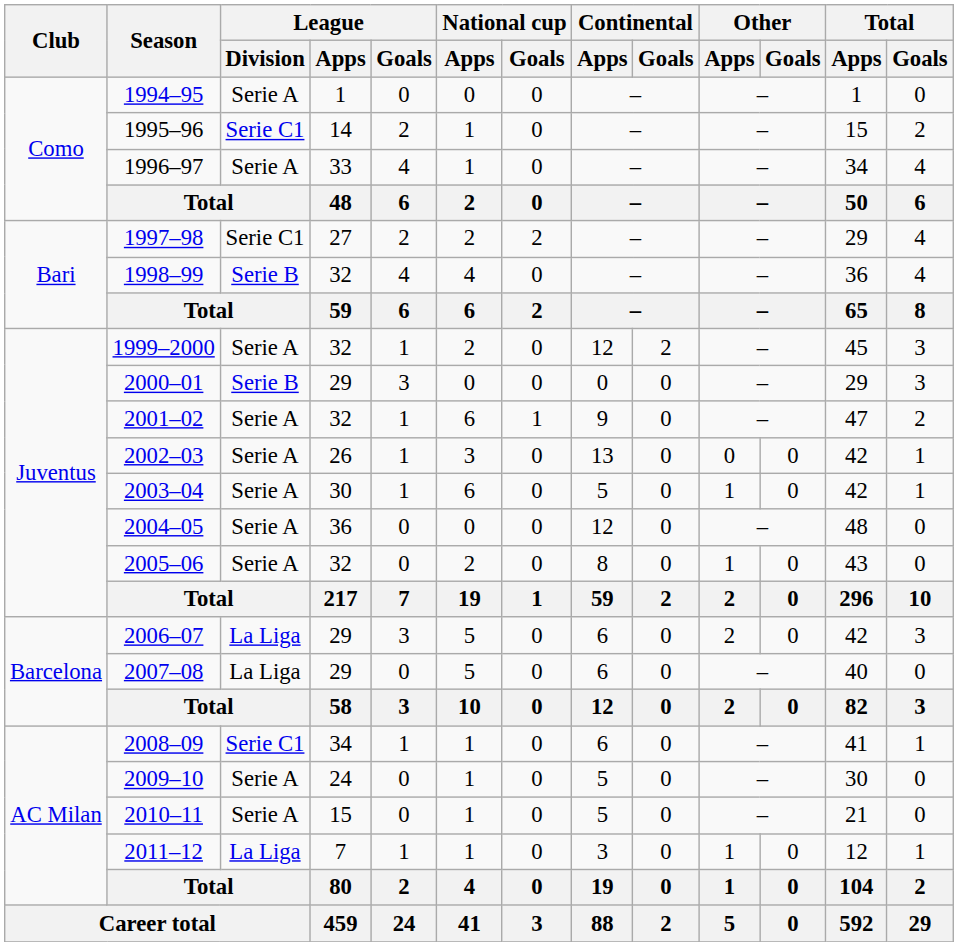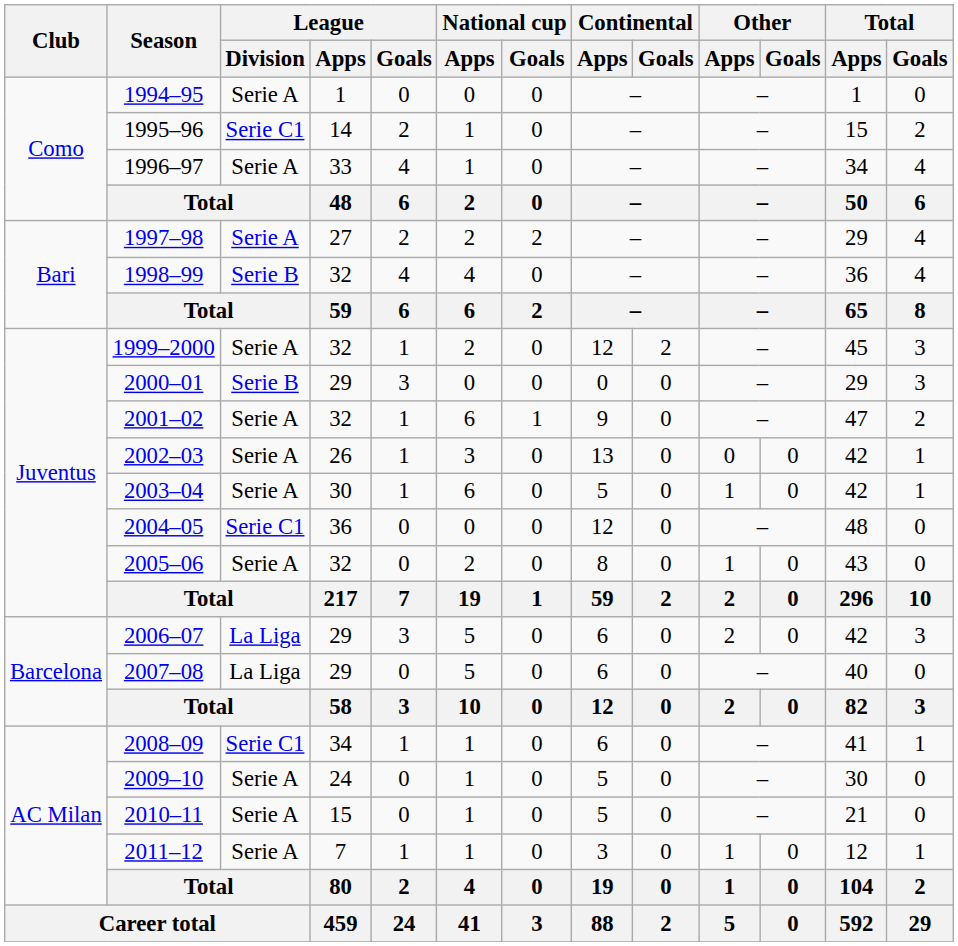 <table class="wikitable" style="text-align:center">
 <tr>
 <th rowspan="2">Club</th>
 <th rowspan="2">Season</th>
 <th colspan="3">League</th>
 <th colspan="2">National cup</th>
 <th colspan="2">Continental</th>
 <th colspan="2">Other</th>
 <th colspan="2">Total</th>
 </tr>
 <tr>
 <th>Division</th>
 <th>Apps</th>
 <th>Goals</th>
 <th>Apps</th>
 <th>Goals</th>
 <th>Apps</th>
 <th>Goals</th>
 <th>Apps</th>
 <th>Goals</th>
 <th>Apps</th>
 <th>Goals</th>
 </tr>
 <tr>
 <td rowspan="4"><a href='#'>Como</a></td>
 <td><a href='#'>1994–95</a></td>
 <td>Serie A</td>
 <td>1</td>
 <td>0</td>
 <td>0</td>
 <td>0</td>
 <td colspan="2">–</td>
 <td colspan="2">–</td>
 <td>1</td>
 <td>0</td>
 </tr>
 <tr>
 <td>1995–96</td>
 <td><a href='#'>Serie C1</a></td>
 <td>14</td>
 <td>2</td>
 <td>1</td>
 <td>0</td>
 <td colspan="2">–</td>
 <td colspan="2">–</td>
 <td>15</td>
 <td>2</td>
 </tr>
 <tr>
 <td>1996–97</td>
 <td>Serie A</td>
 <td>33</td>
 <td>4</td>
 <td>1</td>
 <td>0</td>
 <td colspan="2">–</td>
 <td colspan="2">–</td>
 <td>34</td>
 <td>4</td>
 </tr>
 <tr>
 <th colspan="2">Total</th>
 <th>48</th>
 <th>6</th>
 <th>2</th>
 <th>0</th>
 <th colspan="2">–</th>
 <th colspan="2">–</th>
 <th>50</th>
 <th>6</th>
 </tr>
 <tr>
 <td rowspan="3"><a href='#'>Bari</a></td>
 <td><a href='#'>1997–98</a></td>
-<td>Serie C1</td>
+<td><a href='#'>Serie A</a></td>
 <td>27</td>
 <td>2</td>
 <td>2</td>
 <td>2</td>
 <td colspan="2">–</td>
 <td colspan="2">–</td>
 <td>29</td>
 <td>4</td>
 </tr>
 <tr>
 <td><a href='#'>1998–99</a></td>
 <td><a href='#'>Serie B</a></td>
 <td>32</td>
 <td>4</td>
 <td>4</td>
 <td>0</td>
 <td colspan="2">–</td>
 <td colspan="2">–</td>
 <td>36</td>
 <td>4</td>
 </tr>
 <tr>
 <th colspan="2">Total</th>
 <th>59</th>
 <th>6</th>
 <th>6</th>
 <th>2</th>
 <th colspan="2">–</th>
 <th colspan="2">–</th>
 <th>65</th>
 <th>8</th>
 </tr>
 <tr>
 <td rowspan="8"><a href='#'>Juventus</a></td>
 <td><a href='#'>1999–2000</a></td>
 <td>Serie A</td>
 <td>32</td>
 <td>1</td>
 <td>2</td>
 <td>0</td>
 <td>12</td>
 <td>2</td>
 <td colspan="2">–</td>
 <td>45</td>
 <td>3</td>
 </tr>
 <tr>
 <td><a href='#'>2000–01</a></td>
 <td><a href='#'>Serie B</a></td>
 <td>29</td>
 <td>3</td>
 <td>0</td>
 <td>0</td>
 <td>0</td>
 <td>0</td>
 <td colspan="2">–</td>
 <td>29</td>
 <td>3</td>
 </tr>
 <tr>
 <td><a href='#'>2001–02</a></td>
 <td>Serie A</td>
 <td>32</td>
 <td>1</td>
 <td>6</td>
 <td>1</td>
 <td>9</td>
 <td>0</td>
 <td colspan="2">–</td>
 <td>47</td>
 <td>2</td>
 </tr>
 <tr>
 <td><a href='#'>2002–03</a></td>
 <td>Serie A</td>
 <td>26</td>
 <td>1</td>
 <td>3</td>
 <td>0</td>
 <td>13</td>
 <td>0</td>
 <td>0</td>
 <td>0</td>
 <td>42</td>
 <td>1</td>
 </tr>
 <tr>
 <td><a href='#'>2003–04</a></td>
 <td>Serie A</td>
 <td>30</td>
 <td>1</td>
 <td>6</td>
 <td>0</td>
 <td>5</td>
 <td>0</td>
 <td>1</td>
 <td>0</td>
 <td>42</td>
 <td>1</td>
 </tr>
 <tr>
 <td><a href='#'>2004–05</a></td>
-<td>Serie A</td>
+<td><a href='#'>Serie C1</a></td>
 <td>36</td>
 <td>0</td>
 <td>0</td>
 <td>0</td>
 <td>12</td>
 <td>0</td>
 <td colspan="2">–</td>
 <td>48</td>
 <td>0</td>
 </tr>
 <tr>
 <td><a href='#'>2005–06</a></td>
 <td>Serie A</td>
 <td>32</td>
 <td>0</td>
 <td>2</td>
 <td>0</td>
 <td>8</td>
 <td>0</td>
 <td>1</td>
 <td>0</td>
 <td>43</td>
 <td>0</td>
 </tr>
 <tr>
 <th colspan="2">Total</th>
 <th>217</th>
 <th>7</th>
 <th>19</th>
 <th>1</th>
 <th>59</th>
 <th>2</th>
 <th>2</th>
 <th>0</th>
 <th>296</th>
 <th>10</th>
 </tr>
 <tr>
 <td rowspan="3"><a href='#'>Barcelona</a></td>
 <td><a href='#'>2006–07</a></td>
 <td><a href='#'>La Liga</a></td>
 <td>29</td>
 <td>3</td>
 <td>5</td>
 <td>0</td>
 <td>6</td>
 <td>0</td>
 <td>2</td>
 <td>0</td>
 <td>42</td>
 <td>3</td>
 </tr>
 <tr>
 <td><a href='#'>2007–08</a></td>
 <td>La Liga</td>
 <td>29</td>
 <td>0</td>
 <td>5</td>
 <td>0</td>
 <td>6</td>
 <td>0</td>
 <td colspan="2">–</td>
 <td>40</td>
 <td>0</td>
 </tr>
 <tr>
 <th colspan="2">Total</th>
 <th>58</th>
 <th>3</th>
 <th>10</th>
 <th>0</th>
 <th>12</th>
 <th>0</th>
 <th>2</th>
 <th>0</th>
 <th>82</th>
 <th>3</th>
 </tr>
 <tr>
 <td rowspan="5"><a href='#'>AC Milan</a></td>
 <td><a href='#'>2008–09</a></td>
 <td><a href='#'>Serie C1</a></td>
 <td>34</td>
 <td>1</td>
 <td>1</td>
 <td>0</td>
 <td>6</td>
 <td>0</td>
 <td colspan="2">–</td>
 <td>41</td>
 <td>1</td>
 </tr>
 <tr>
 <td><a href='#'>2009–10</a></td>
 <td>Serie A</td>
 <td>24</td>
 <td>0</td>
 <td>1</td>
 <td>0</td>
 <td>5</td>
 <td>0</td>
 <td colspan="2">–</td>
 <td>30</td>
 <td>0</td>
 </tr>
 <tr>
 <td><a href='#'>2010–11</a></td>
 <td>Serie A</td>
 <td>15</td>
 <td>0</td>
 <td>1</td>
 <td>0</td>
 <td>5</td>
 <td>0</td>
 <td colspan="2">–</td>
 <td>21</td>
 <td>0</td>
 </tr>
 <tr>
 <td><a href='#'>2011–12</a></td>
-<td><a href='#'>La Liga</a></td>
+<td>Serie A</td>
 <td>7</td>
 <td>1</td>
 <td>1</td>
 <td>0</td>
 <td>3</td>
 <td>0</td>
 <td>1</td>
 <td>0</td>
 <td>12</td>
 <td>1</td>
 </tr>
 <tr>
 <th colspan="2">Total</th>
 <th>80</th>
 <th>2</th>
 <th>4</th>
 <th>0</th>
 <th>19</th>
 <th>0</th>
 <th>1</th>
 <th>0</th>
 <th>104</th>
 <th>2</th>
 </tr>
 <tr>
 <th colspan="3">Career total</th>
 <th>459</th>
 <th>24</th>
 <th>41</th>
 <th>3</th>
 <th>88</th>
 <th>2</th>
 <th>5</th>
 <th>0</th>
 <th>592</th>
 <th>29</th>
 </tr>
 </table>
